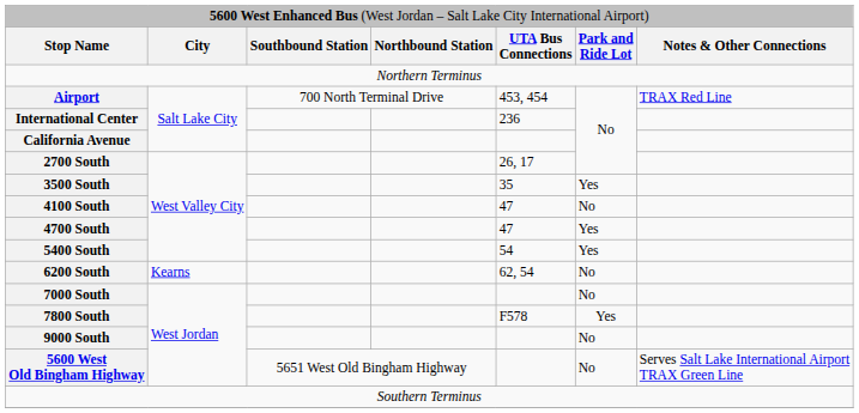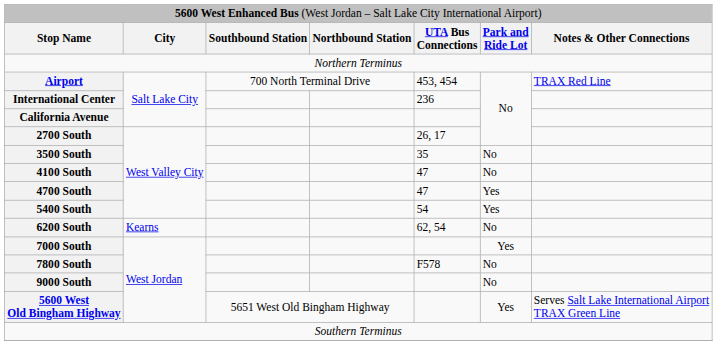 <table class="wikitable" style="margin:0.5em auto">
 <tr bgcolor="#C0C0C0">
 <td colspan="7" align="center"><span><strong>5600 West Enhanced Bus</strong> (West Jordan – Salt Lake City International Airport)</span></td>
 </tr>
 <tr>
 <th>Stop Name<br></th>
 <th>City</th>
 <th>Southbound Station</th>
 <th>Northbound Station</th>
 <th><a href='#'>UTA</a> Bus<br>Connections<br></th>
 <th><a href='#'>Park and<br>Ride Lot</a></th>
 <th>Notes & Other Connections</th>
 </tr>
 <tr>
 <td colspan="7" align="center"><em>Northern Terminus</em></td>
 </tr>
 <tr>
 <th><a href='#'>Airport</a></th>
 <td rowspan="3" align="center"><a href='#'>Salt Lake City</a></td>
 <td colspan="2" align="center">700 North Terminal Drive</td>
 <td align="left">453, 454</td>
 <td rowspan="4" align="center">No</td>
 <td align="left"> <a href='#'>TRAX Red Line</a></td>
 </tr>
 <tr>
 <th>International Center</th>
 <td></td>
 <td></td>
 <td align="left">236</td>
 <td></td>
 </tr>
 <tr>
 <th>California Avenue</th>
 <td></td>
 <td></td>
 <td></td>
 <td></td>
 </tr>
 <tr>
 <th>2700 South</th>
 <td rowspan="5"><a href='#'>West Valley City</a></td>
 <td></td>
 <td></td>
 <td align="left">26, 17</td>
 <td></td>
 </tr>
 <tr>
 <th>3500 South</th>
 <td></td>
 <td></td>
 <td>35</td>
-<td>Yes</td>
+<td>No</td>
 <td></td>
 </tr>
 <tr>
 <th>4100 South</th>
 <td></td>
 <td></td>
 <td>47</td>
 <td>No</td>
 <td></td>
 </tr>
 <tr>
 <th>4700 South</th>
 <td></td>
 <td></td>
 <td>47</td>
 <td>Yes</td>
 <td></td>
 </tr>
 <tr>
 <th>5400 South</th>
 <td></td>
 <td></td>
 <td>54</td>
 <td>Yes</td>
 <td></td>
 </tr>
 <tr>
 <th>6200 South</th>
 <td><a href='#'>Kearns</a></td>
 <td></td>
 <td></td>
 <td>62, 54</td>
 <td>No</td>
 <td></td>
 </tr>
 <tr>
 <th>7000 South</th>
 <td rowspan="4"><a href='#'>West Jordan</a></td>
 <td></td>
 <td></td>
 <td></td>
-<td>No</td>
+<td align="center">Yes</td>
 <td></td>
 </tr>
 <tr>
 <th>7800 South</th>
 <td></td>
 <td></td>
 <td>F578</td>
-<td align="center">Yes</td>
+<td>No</td>
 <td></td>
 </tr>
 <tr>
 <th>9000 South</th>
 <td></td>
 <td></td>
 <td></td>
 <td>No</td>
 <td></td>
 </tr>
 <tr>
 <th><a href='#'>5600 West<br>Old Bingham Highway</a></th>
 <td colspan="2" align="center">5651 West Old Bingham Highway</td>
 <td></td>
-<td>No</td>
+<td align="center">Yes</td>
 <td align="left">Serves <a href='#'>Salt Lake International Airport</a><br> <a href='#'>TRAX Green Line</a></td>
 </tr>
 <tr>
 <td colspan="7" align="center"><em>Southern Terminus</em></td>
 </tr>
 <tr>
 </tr>
 </table>
